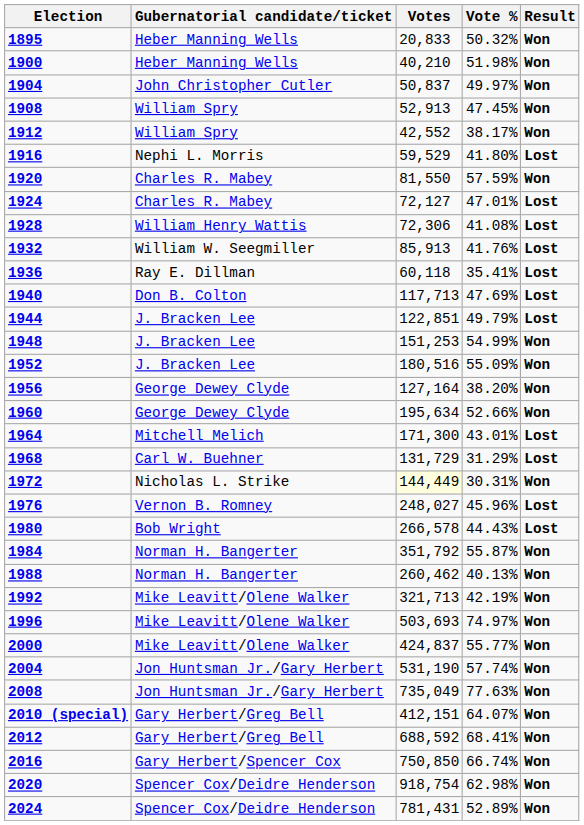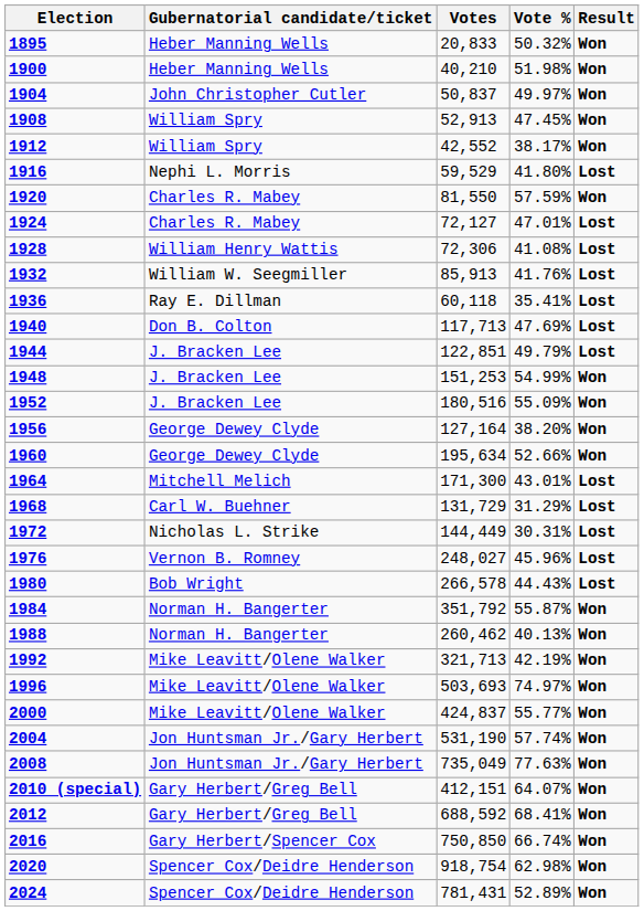 <table class="wikitable">
 <tr>
 <th>Election</th>
 <th>Gubernatorial candidate/ticket</th>
 <th>Votes</th>
 <th>Vote %</th>
 <th>Result</th>
 </tr>
 <tr>
 <td><strong><a href='#'>1895</a></strong></td>
 <td><a href='#'>Heber Manning Wells</a></td>
 <td>20,833</td>
 <td>50.32%</td>
 <td><strong>Won</strong> </td>
 </tr>
 <tr>
 <td><strong><a href='#'>1900</a></strong></td>
 <td><a href='#'>Heber Manning Wells</a></td>
 <td>40,210</td>
 <td>51.98%</td>
 <td><strong>Won</strong> </td>
 </tr>
 <tr>
 <td><strong><a href='#'>1904</a></strong></td>
 <td><a href='#'>John Christopher Cutler</a></td>
 <td>50,837</td>
 <td>49.97%</td>
 <td><strong>Won</strong> </td>
 </tr>
 <tr>
 <td><strong><a href='#'>1908</a></strong></td>
 <td><a href='#'>William Spry</a></td>
 <td>52,913</td>
 <td>47.45%</td>
 <td><strong>Won</strong> </td>
 </tr>
 <tr>
 <td><strong><a href='#'>1912</a></strong></td>
 <td><a href='#'>William Spry</a></td>
 <td>42,552</td>
 <td>38.17%</td>
 <td><strong>Won</strong> </td>
 </tr>
 <tr>
 <td><strong><a href='#'>1916</a></strong></td>
 <td>Nephi L. Morris</td>
 <td>59,529</td>
 <td>41.80%</td>
 <td><strong>Lost</strong> </td>
 </tr>
 <tr>
 <td><strong><a href='#'>1920</a></strong></td>
 <td><a href='#'>Charles R. Mabey</a></td>
 <td>81,550</td>
 <td>57.59%</td>
 <td><strong>Won</strong> </td>
 </tr>
 <tr>
 <td><strong><a href='#'>1924</a></strong></td>
 <td><a href='#'>Charles R. Mabey</a></td>
 <td>72,127</td>
 <td>47.01%</td>
 <td><strong>Lost</strong> </td>
 </tr>
 <tr>
 <td><strong><a href='#'>1928</a></strong></td>
 <td><a href='#'>William Henry Wattis</a></td>
 <td>72,306</td>
 <td>41.08%</td>
 <td><strong>Lost</strong> </td>
 </tr>
 <tr>
 <td><strong><a href='#'>1932</a></strong></td>
 <td>William W. Seegmiller</td>
 <td>85,913</td>
 <td>41.76%</td>
 <td><strong>Lost</strong> </td>
 </tr>
 <tr>
 <td><strong><a href='#'>1936</a></strong></td>
 <td>Ray E. Dillman</td>
 <td>60,118</td>
 <td>35.41%</td>
 <td><strong>Lost</strong> </td>
 </tr>
 <tr>
 <td><strong><a href='#'>1940</a></strong></td>
 <td><a href='#'>Don B. Colton</a></td>
 <td>117,713</td>
 <td>47.69%</td>
 <td><strong>Lost</strong> </td>
 </tr>
 <tr>
 <td><strong><a href='#'>1944</a></strong></td>
 <td><a href='#'>J. Bracken Lee</a></td>
 <td>122,851</td>
 <td>49.79%</td>
 <td><strong>Lost</strong> </td>
 </tr>
 <tr>
 <td><strong><a href='#'>1948</a></strong></td>
 <td><a href='#'>J. Bracken Lee</a></td>
 <td>151,253</td>
 <td>54.99%</td>
 <td><strong>Won</strong> </td>
 </tr>
 <tr>
 <td><strong><a href='#'>1952</a></strong></td>
 <td><a href='#'>J. Bracken Lee</a></td>
 <td>180,516</td>
 <td>55.09%</td>
 <td><strong>Won</strong> </td>
 </tr>
 <tr>
 <td><strong><a href='#'>1956</a></strong></td>
 <td><a href='#'>George Dewey Clyde</a></td>
 <td>127,164</td>
 <td>38.20%</td>
 <td><strong>Won</strong> </td>
 </tr>
 <tr>
 <td><strong><a href='#'>1960</a></strong></td>
 <td><a href='#'>George Dewey Clyde</a></td>
 <td>195,634</td>
 <td>52.66%</td>
 <td><strong>Won</strong> </td>
 </tr>
 <tr>
 <td><strong><a href='#'>1964</a></strong></td>
 <td><a href='#'>Mitchell Melich</a></td>
 <td>171,300</td>
 <td>43.01%</td>
 <td><strong>Lost</strong> </td>
 </tr>
 <tr>
 <td><strong><a href='#'>1968</a></strong></td>
 <td><a href='#'>Carl W. Buehner</a></td>
 <td>131,729</td>
 <td>31.29%</td>
 <td><strong>Lost</strong> </td>
 </tr>
 <tr>
 <td><strong><a href='#'>1972</a></strong></td>
 <td>Nicholas L. Strike</td>
-<td style="background: lightyellow;">144,449</td>
+<td>144,449</td>
 <td>30.31%</td>
-<td><strong>Won</strong> </td>
+<td><strong>Lost</strong> </td>
 </tr>
 <tr>
 <td><strong><a href='#'>1976</a></strong></td>
 <td><a href='#'>Vernon B. Romney</a></td>
 <td>248,027</td>
 <td>45.96%</td>
 <td><strong>Lost</strong> </td>
 </tr>
 <tr>
 <td><strong><a href='#'>1980</a></strong></td>
 <td><a href='#'>Bob Wright</a></td>
 <td>266,578</td>
 <td>44.43%</td>
 <td><strong>Lost</strong> </td>
 </tr>
 <tr>
 <td><strong><a href='#'>1984</a></strong></td>
 <td><a href='#'>Norman H. Bangerter</a></td>
 <td>351,792</td>
 <td>55.87%</td>
 <td><strong>Won</strong> </td>
 </tr>
 <tr>
 <td><strong><a href='#'>1988</a></strong></td>
 <td><a href='#'>Norman H. Bangerter</a></td>
 <td>260,462</td>
 <td>40.13%</td>
 <td><strong>Won</strong> </td>
 </tr>
 <tr>
 <td><strong><a href='#'>1992</a></strong></td>
 <td><a href='#'>Mike Leavitt</a>/<a href='#'>Olene Walker</a></td>
 <td>321,713</td>
 <td>42.19%</td>
 <td><strong>Won</strong> </td>
 </tr>
 <tr>
 <td><strong><a href='#'>1996</a></strong></td>
 <td><a href='#'>Mike Leavitt</a>/<a href='#'>Olene Walker</a></td>
 <td>503,693</td>
 <td>74.97%</td>
 <td><strong>Won</strong> </td>
 </tr>
 <tr>
 <td><strong><a href='#'>2000</a></strong></td>
 <td><a href='#'>Mike Leavitt</a>/<a href='#'>Olene Walker</a></td>
 <td>424,837</td>
 <td>55.77%</td>
 <td><strong>Won</strong> </td>
 </tr>
 <tr>
 <td><strong><a href='#'>2004</a></strong></td>
 <td><a href='#'>Jon Huntsman Jr.</a>/<a href='#'>Gary Herbert</a></td>
 <td>531,190</td>
 <td>57.74%</td>
 <td><strong>Won</strong> </td>
 </tr>
 <tr>
 <td><strong><a href='#'>2008</a></strong></td>
 <td><a href='#'>Jon Huntsman Jr.</a>/<a href='#'>Gary Herbert</a></td>
 <td>735,049</td>
 <td>77.63%</td>
 <td><strong>Won</strong> </td>
 </tr>
 <tr>
 <td><strong><a href='#'>2010 (special)</a></strong></td>
 <td><a href='#'>Gary Herbert</a>/<a href='#'>Greg Bell</a></td>
 <td>412,151</td>
 <td>64.07%</td>
 <td><strong>Won</strong> </td>
 </tr>
 <tr>
 <td><strong><a href='#'>2012</a></strong></td>
 <td><a href='#'>Gary Herbert</a>/<a href='#'>Greg Bell</a></td>
 <td>688,592</td>
 <td>68.41%</td>
 <td><strong>Won</strong> </td>
 </tr>
 <tr>
 <td><strong><a href='#'>2016</a></strong></td>
 <td><a href='#'>Gary Herbert</a>/<a href='#'>Spencer Cox</a></td>
 <td>750,850</td>
 <td>66.74%</td>
 <td><strong>Won</strong> </td>
 </tr>
 <tr>
 <td><strong><a href='#'>2020</a></strong></td>
 <td><a href='#'>Spencer Cox</a>/<a href='#'>Deidre Henderson</a></td>
 <td>918,754</td>
 <td>62.98%</td>
 <td><strong>Won</strong> </td>
 </tr>
 <tr>
 <td><strong><a href='#'>2024</a></strong></td>
 <td><a href='#'>Spencer Cox</a>/<a href='#'>Deidre Henderson</a></td>
 <td>781,431</td>
 <td>52.89%</td>
 <td><strong>Won</strong> </td>
 </tr>
 </table>
